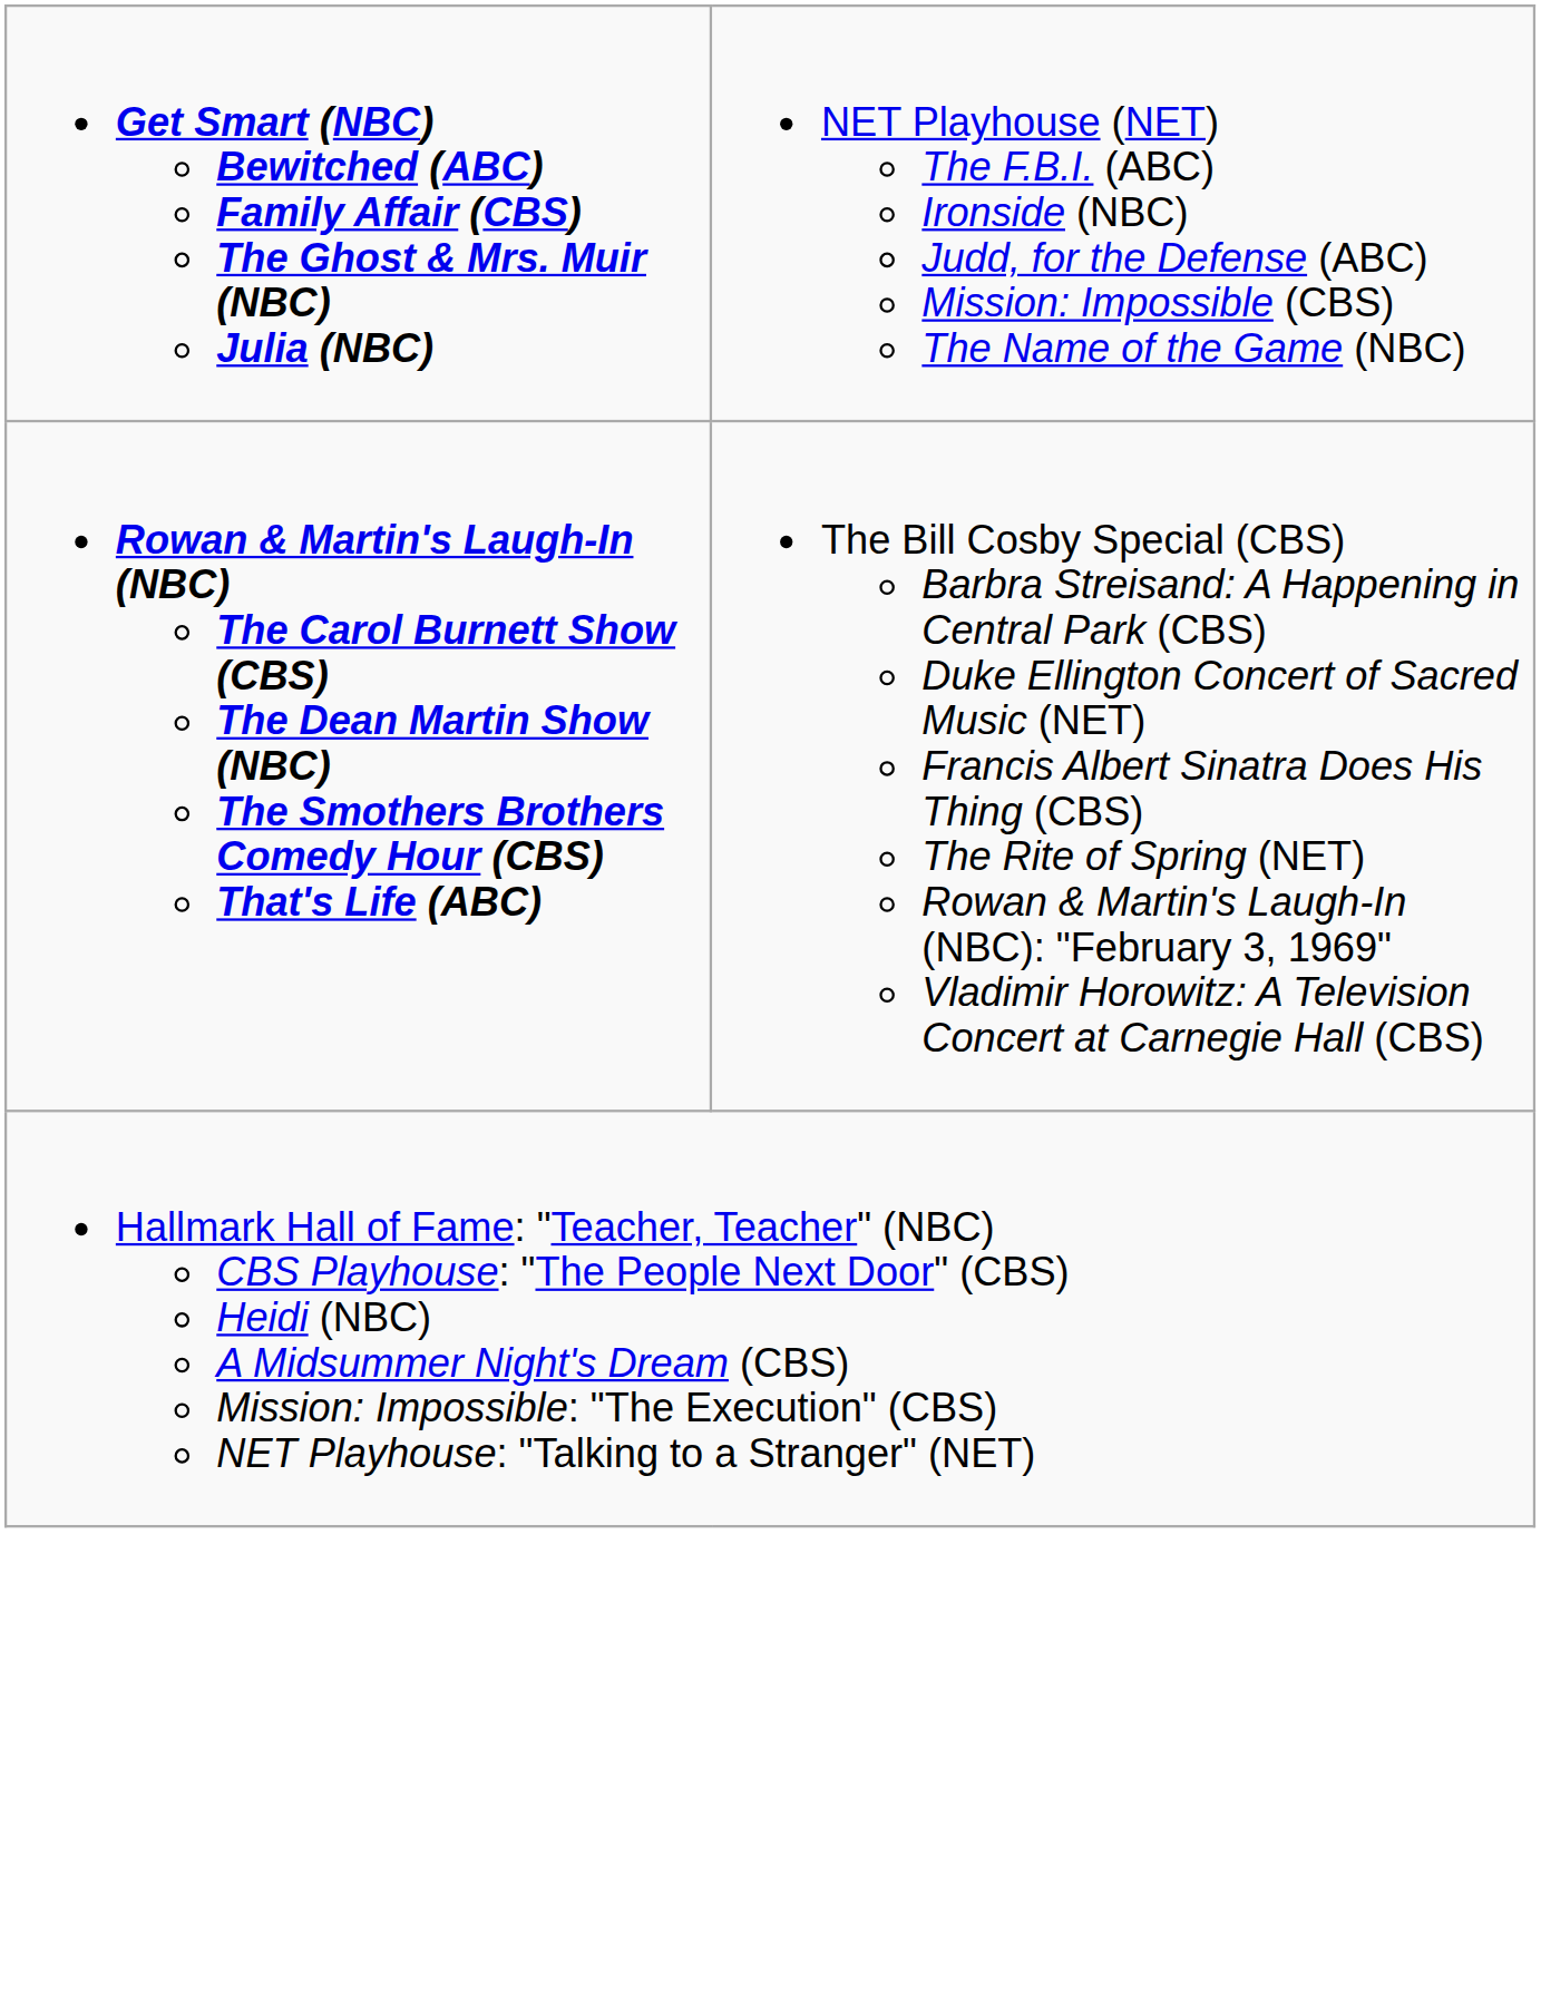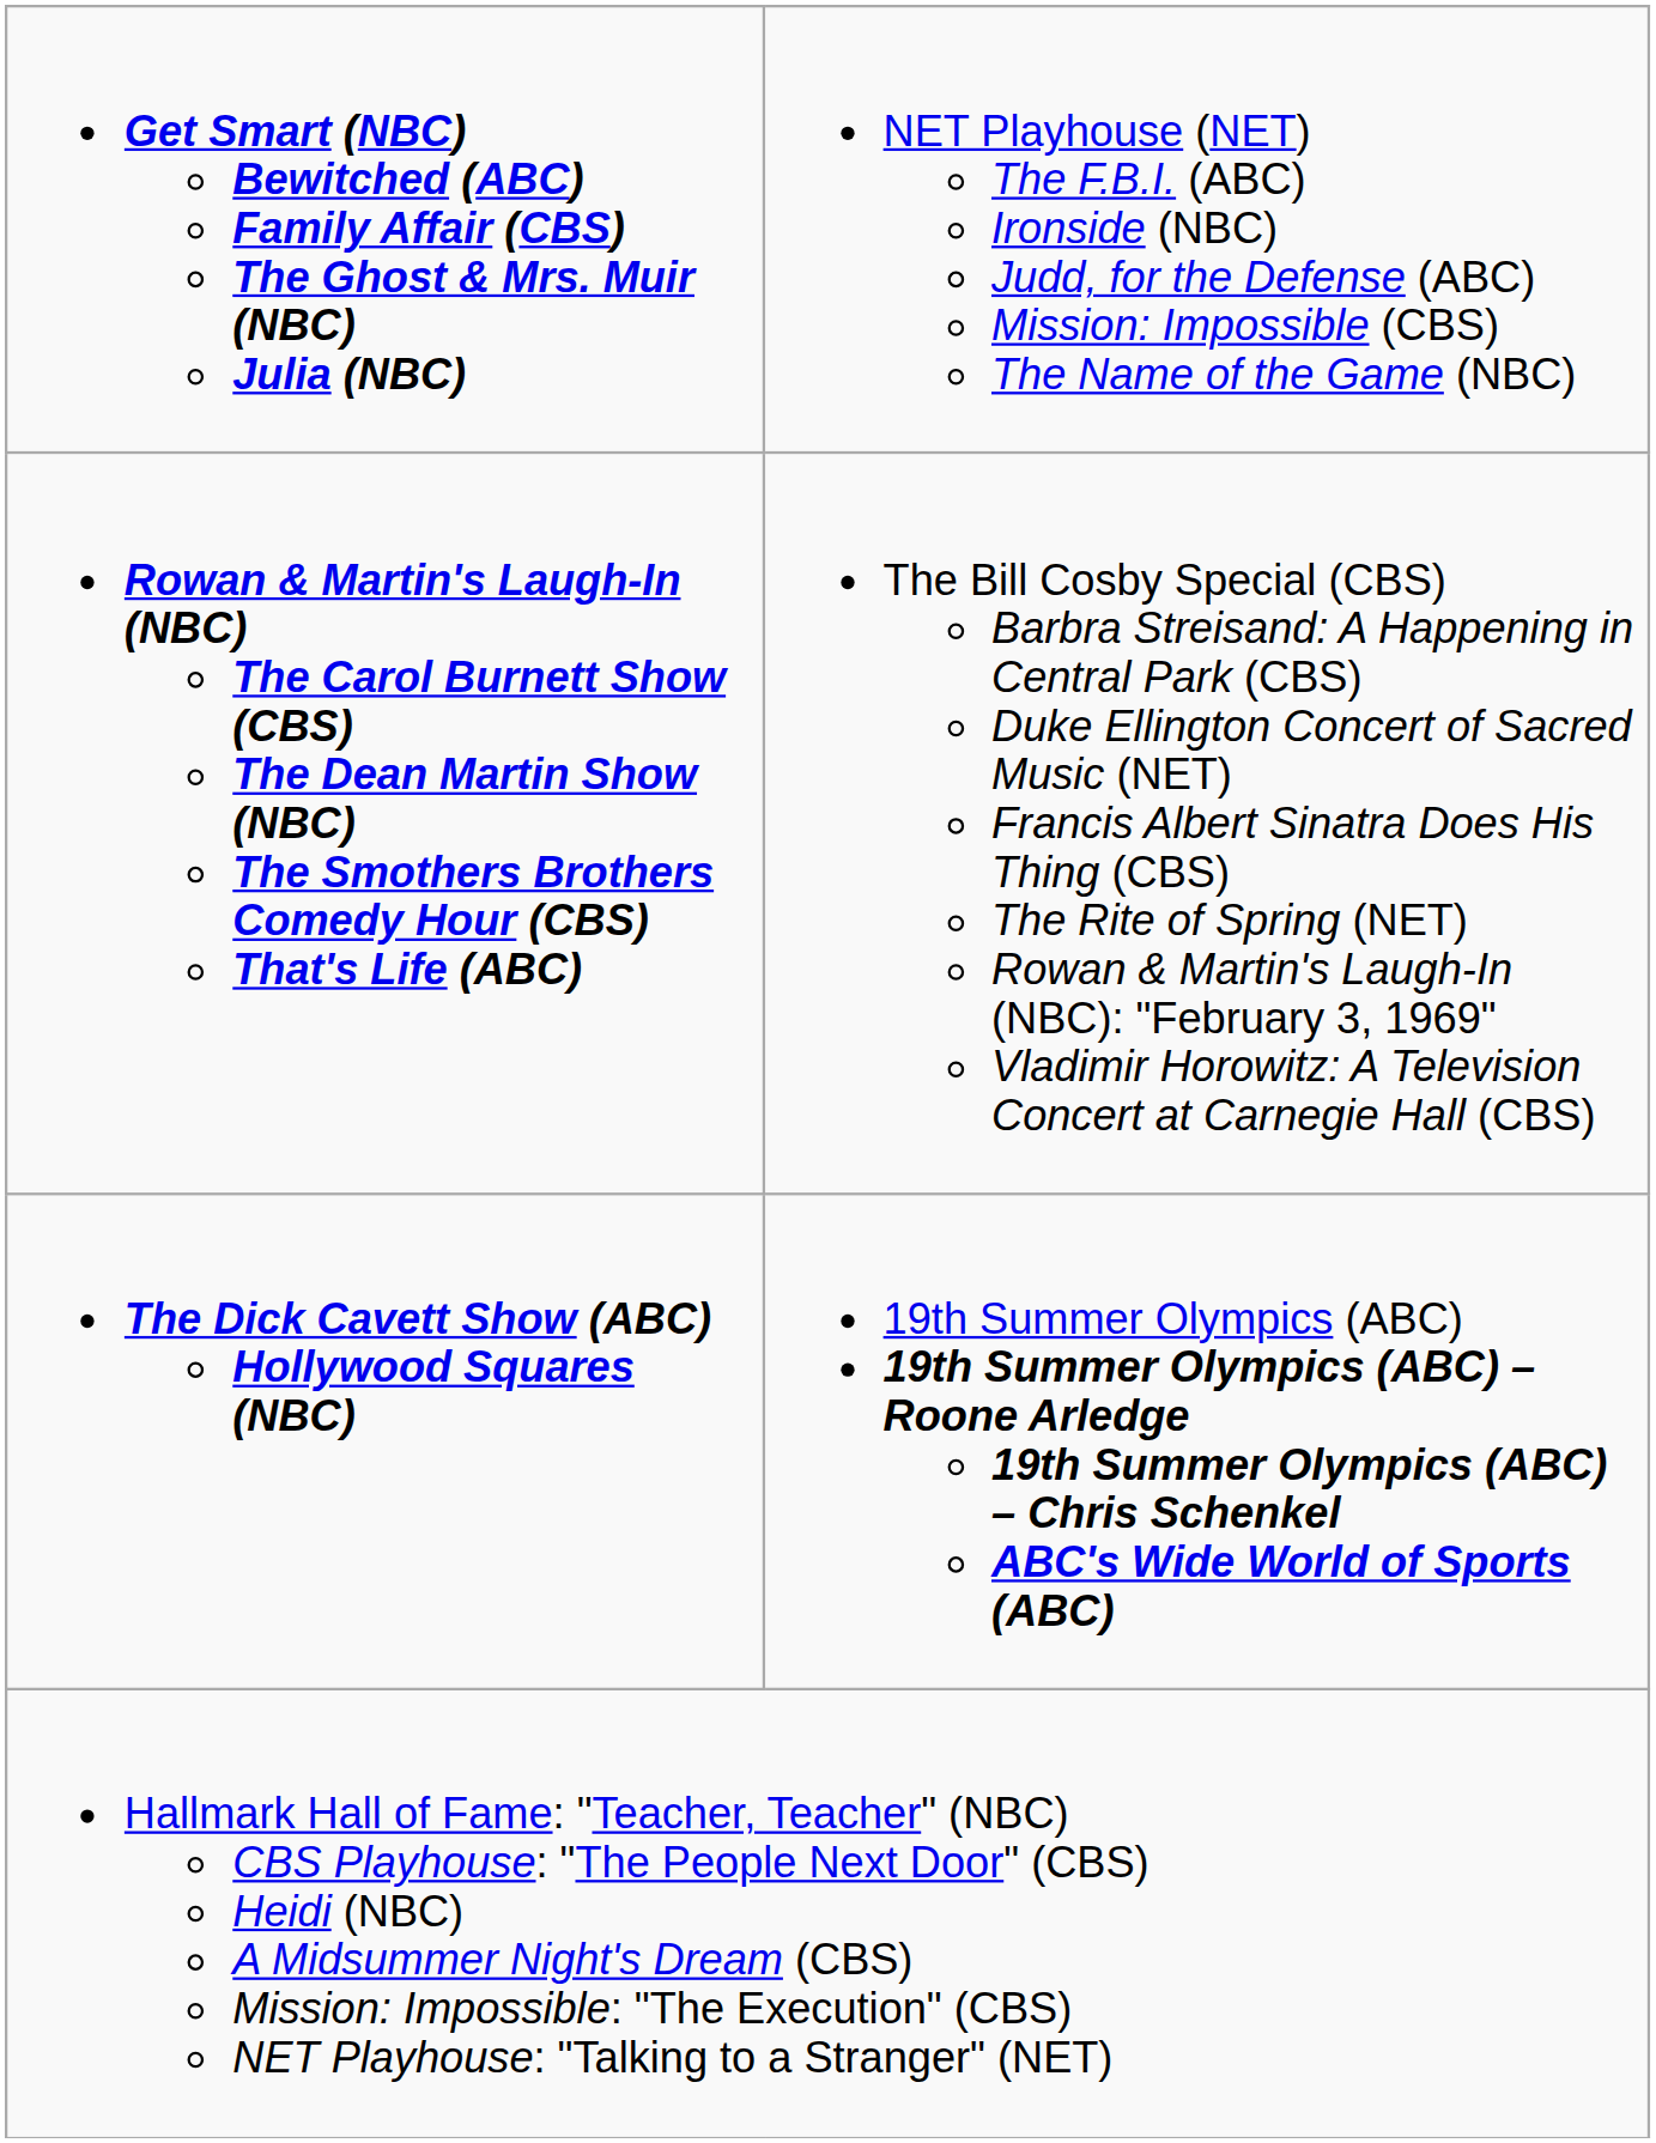 <table class="wikitable">
 <tr>
 <td style="vertical-align:top;"><br><ul><li><strong><em><a href='#'>Get Smart</a><em> (<a href='#'>NBC</a>)<strong><ul><li></em><a href='#'>Bewitched</a><em> (<a href='#'>ABC</a>)</li><li></em><a href='#'>Family Affair</a><em> (<a href='#'>CBS</a>)</li><li></em><a href='#'>The Ghost & Mrs. Muir</a><em> (NBC)</li><li></em><a href='#'>Julia</a><em> (NBC)</li></ul></li></ul></td>
 <td style="vertical-align:top;"><br><ul><li></em></strong><a href='#'>NET Playhouse</a></em> (<a href='#'>NET</a>)</strong><ul><li><em><a href='#'>The F.B.I.</a></em> (ABC)</li><li><em><a href='#'>Ironside</a></em> (NBC)</li><li><em><a href='#'>Judd, for the Defense</a></em> (ABC)</li><li><em><a href='#'>Mission: Impossible</a></em> (CBS)</li><li><em><a href='#'>The Name of the Game</a></em> (NBC)</li></ul></li></ul></td>
 </tr>
 <tr>
 <td style="vertical-align:top;"><br><ul><li><strong><em><a href='#'>Rowan & Martin's Laugh-In</a><em> (NBC)<strong><ul><li></em><a href='#'>The Carol Burnett Show</a><em> (CBS)</li><li></em><a href='#'>The Dean Martin Show</a><em> (NBC)</li><li></em><a href='#'>The Smothers Brothers Comedy Hour</a><em> (CBS)</li><li></em><a href='#'>That's Life</a><em> (ABC)</li></ul></li></ul></td>
 <td style="vertical-align:top;"><br><ul><li></em></strong>The Bill Cosby Special</em> (CBS)</strong><ul><li><em>Barbra Streisand: A Happening in Central Park</em> (CBS)</li><li><em>Duke Ellington Concert of Sacred Music</em> (NET)</li><li><em>Francis Albert Sinatra Does His Thing</em> (CBS)</li><li><em>The Rite of Spring</em> (NET)</li><li><em>Rowan & Martin's Laugh-In</em> (NBC): "February 3, 1969"</li><li><em>Vladimir Horowitz: A Television Concert at Carnegie Hall</em> (CBS)</li></ul></li></ul></td>
 </tr>
 <tr>
+<td style="vertical-align:top;"><br><ul><li><strong><em><a href='#'>The Dick Cavett Show</a><em> (ABC)<strong><ul><li></em><a href='#'>Hollywood Squares</a><em> (NBC)</li></ul></li></ul></td>
+<td style="vertical-align:top;"><br><ul><li></em></strong><a href='#'>19th Summer Olympics</a></em> (ABC)</strong></li><li><strong><em>19th Summer Olympics<em> (ABC) – Roone Arledge<strong><ul><li></em>19th Summer Olympics<em> (ABC)  – Chris Schenkel</li><li></em><a href='#'>ABC's Wide World of Sports</a><em> (ABC)</li></ul></li></ul></td>
+</tr>
+<tr>
 <td style="vertical-align:top;"  colspan="2"><br><ul><li></em></strong><a href='#'>Hallmark Hall of Fame</a></em>: "<a href='#'>Teacher, Teacher</a>" (NBC)</strong><ul><li><em><a href='#'>CBS Playhouse</a></em>: "<a href='#'>The People Next Door</a>" (CBS)</li><li><em><a href='#'>Heidi</a></em> (NBC)</li><li><em><a href='#'>A Midsummer Night's Dream</a></em> (CBS)</li><li><em>Mission: Impossible</em>: "The Execution" (CBS)</li><li><em>NET Playhouse</em>: "Talking to a Stranger" (NET)</li></ul></li></ul></td>
 </tr>
 </table>
